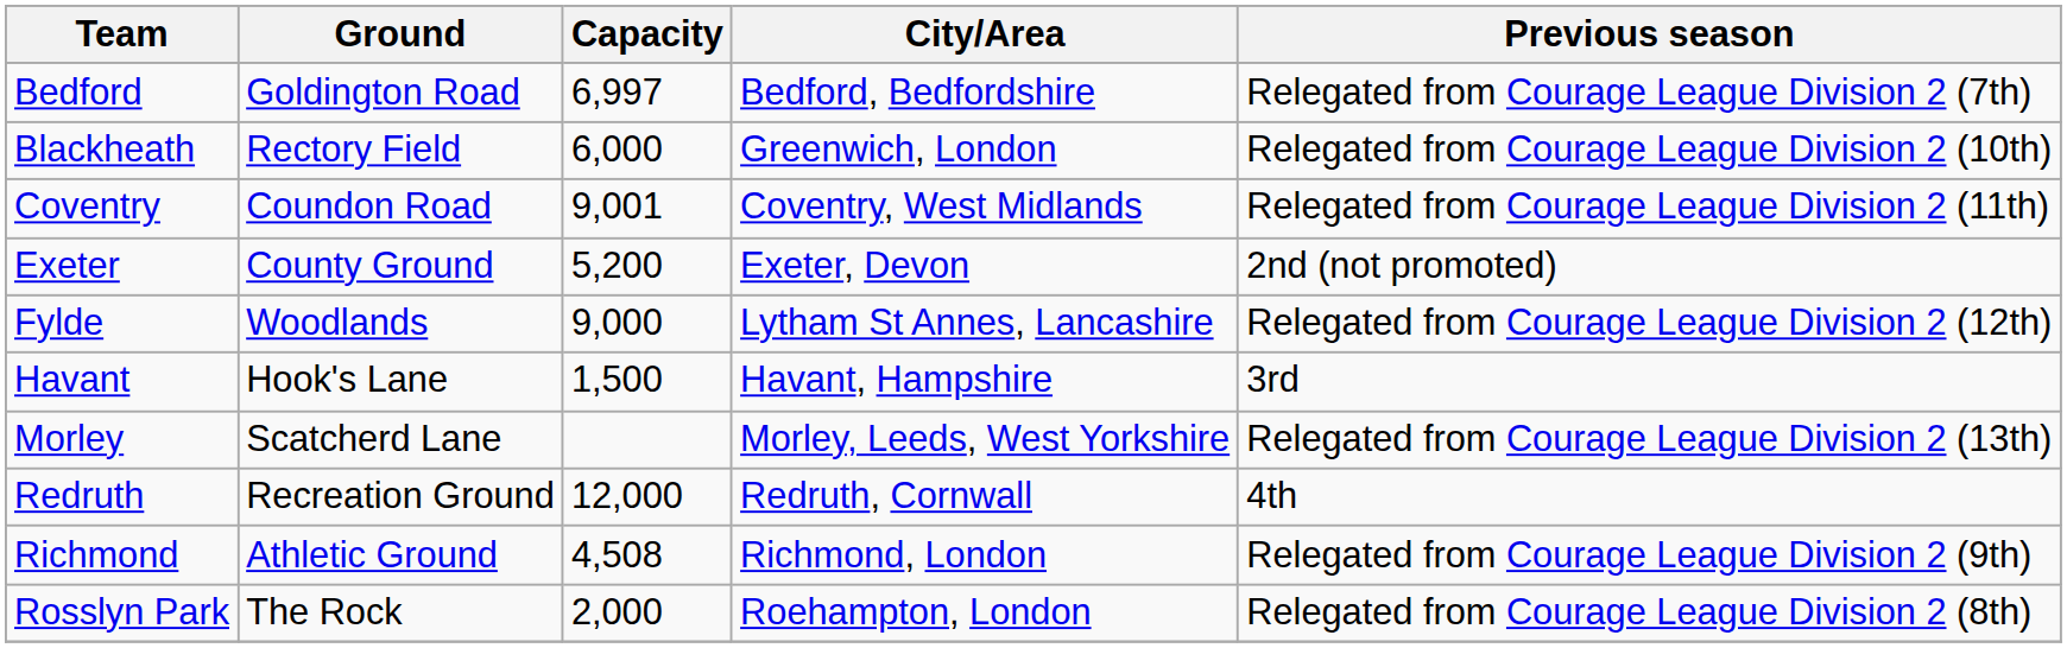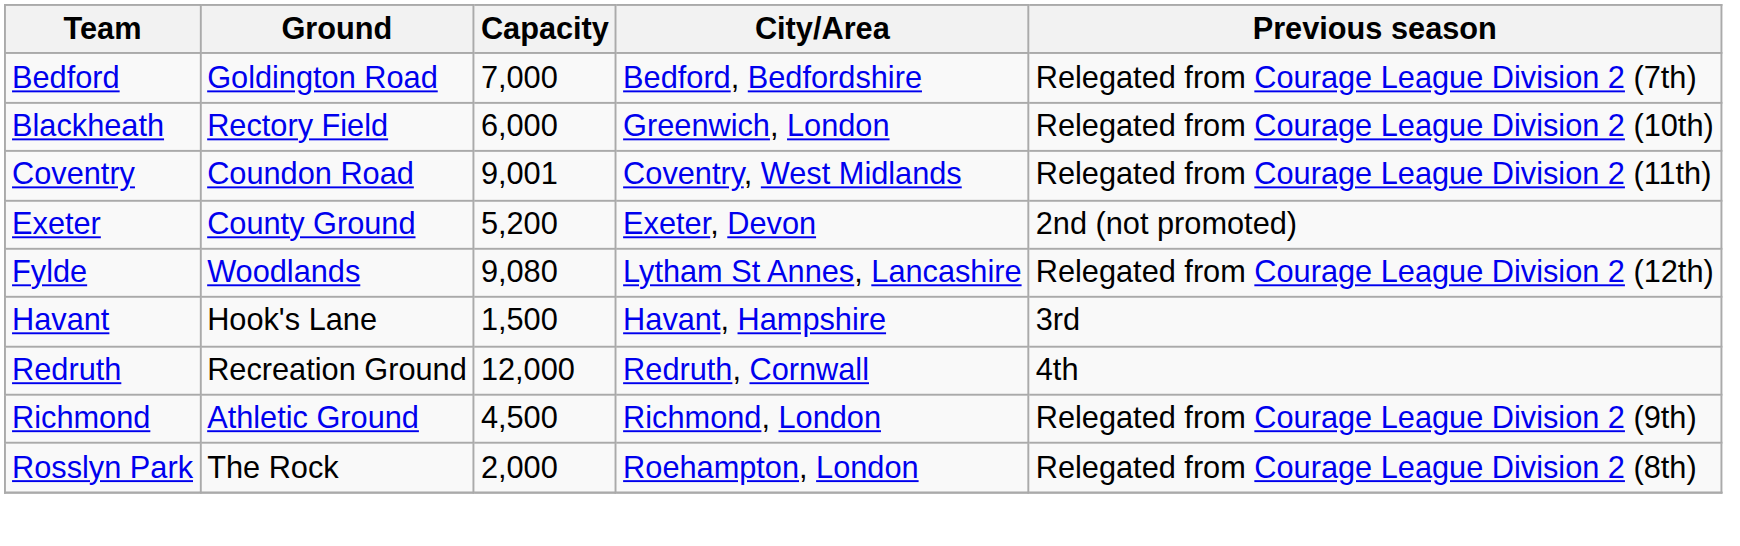 <table class="wikitable sortable">
 <tr>
 <th>Team</th>
 <th>Ground</th>
 <th>Capacity</th>
 <th>City/Area</th>
 <th>Previous season</th>
 </tr>
 <tr>
 <td><a href='#'>Bedford</a></td>
 <td><a href='#'>Goldington Road</a></td>
-<td>6,997</td>
+<td>7,000</td>
 <td><a href='#'>Bedford</a>, <a href='#'>Bedfordshire</a></td>
 <td>Relegated from <a href='#'>Courage League Division 2</a> (7th)</td>
 </tr>
 <tr>
 <td><a href='#'>Blackheath</a></td>
 <td><a href='#'>Rectory Field</a></td>
 <td>6,000</td>
 <td><a href='#'>Greenwich</a>, <a href='#'>London</a></td>
 <td>Relegated from <a href='#'>Courage League Division 2</a> (10th)</td>
 </tr>
 <tr>
 <td><a href='#'>Coventry</a></td>
 <td><a href='#'>Coundon Road</a></td>
 <td>9,001</td>
 <td><a href='#'>Coventry</a>, <a href='#'>West Midlands</a></td>
 <td>Relegated from <a href='#'>Courage League Division 2</a> (11th)</td>
 </tr>
 <tr>
 <td><a href='#'>Exeter</a></td>
 <td><a href='#'>County Ground</a></td>
 <td>5,200</td>
 <td><a href='#'>Exeter</a>, <a href='#'>Devon</a></td>
 <td>2nd (not promoted)</td>
 </tr>
 <tr>
 <td><a href='#'>Fylde</a></td>
 <td><a href='#'>Woodlands</a></td>
-<td>9,000</td>
+<td>9,080</td>
 <td><a href='#'>Lytham St Annes</a>, <a href='#'>Lancashire</a></td>
 <td>Relegated from <a href='#'>Courage League Division 2</a> (12th)</td>
 </tr>
 <tr>
 <td><a href='#'>Havant</a></td>
 <td>Hook's Lane</td>
 <td>1,500</td>
 <td><a href='#'>Havant</a>, <a href='#'>Hampshire</a></td>
 <td>3rd</td>
 </tr>
 <tr>
-<td><a href='#'>Morley</a></td>
-<td>Scatcherd Lane</td>
-<td></td>
-<td><a href='#'>Morley, Leeds</a>, <a href='#'>West Yorkshire</a></td>
-<td>Relegated from <a href='#'>Courage League Division 2</a> (13th)</td>
-</tr>
-<tr>
 <td><a href='#'>Redruth</a></td>
 <td>Recreation Ground</td>
 <td>12,000</td>
 <td><a href='#'>Redruth</a>, <a href='#'>Cornwall</a></td>
 <td>4th</td>
 </tr>
 <tr>
 <td><a href='#'>Richmond</a></td>
 <td><a href='#'>Athletic Ground</a></td>
-<td>4,508</td>
+<td>4,500</td>
 <td><a href='#'>Richmond</a>, <a href='#'>London</a></td>
 <td>Relegated from <a href='#'>Courage League Division 2</a> (9th)</td>
 </tr>
 <tr>
 <td><a href='#'>Rosslyn Park</a></td>
 <td>The Rock</td>
 <td>2,000</td>
 <td><a href='#'>Roehampton</a>, <a href='#'>London</a></td>
 <td>Relegated from <a href='#'>Courage League Division 2</a> (8th)</td>
 </tr>
 <tr>
 </tr>
 </table>
